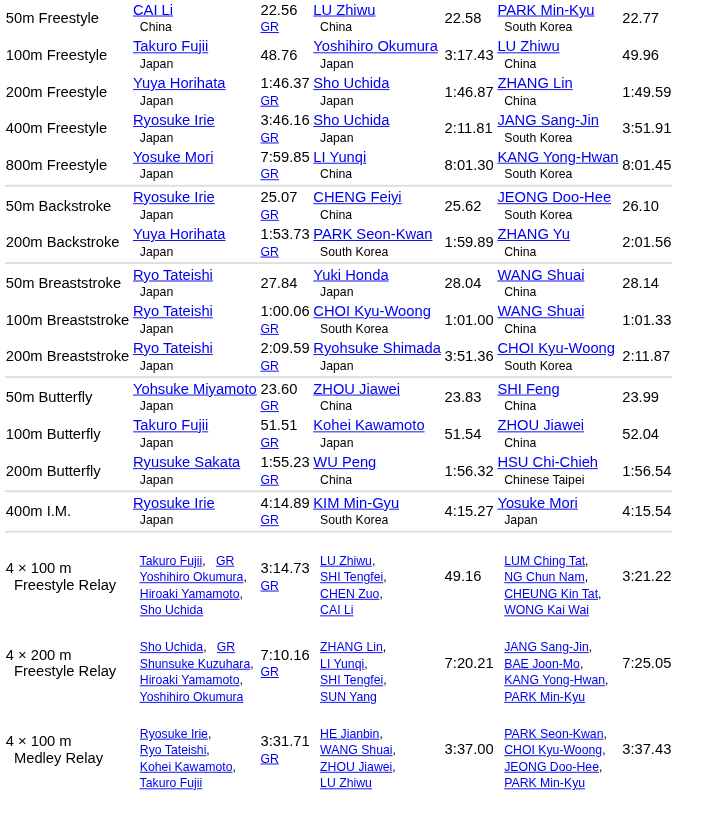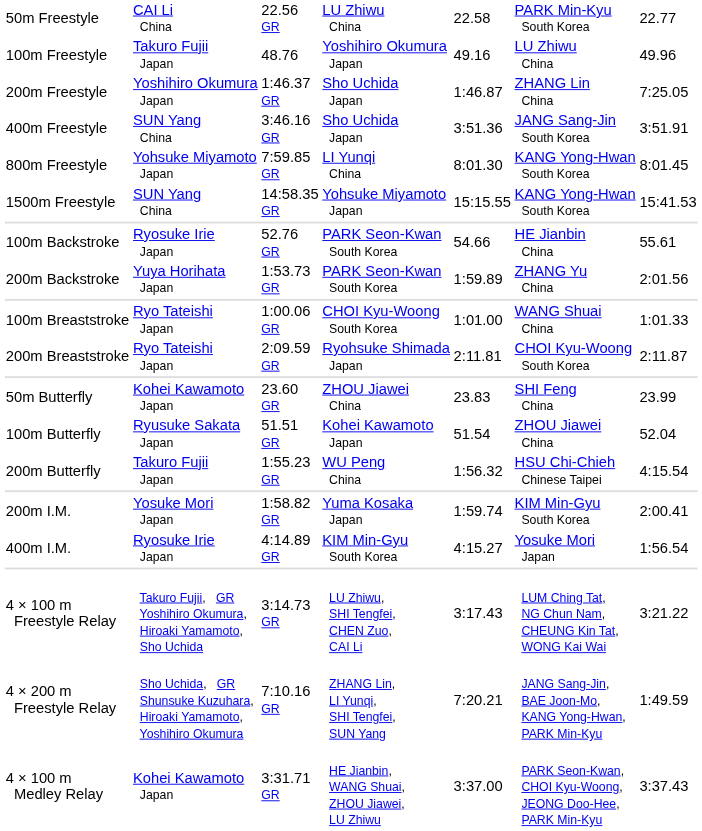 <table>
 <tr>
 <td>50m Freestyle</td>
 <td><a href='#'>CAI Li</a> <small><br>    China </small></td>
 <td>22.56 <br><small><a href='#'>GR</a></small></td>
 <td><a href='#'>LU Zhiwu</a> <small><br>    China </small></td>
 <td>22.58</td>
 <td><a href='#'>PARK Min-Kyu</a> <small><br>    South Korea </small></td>
 <td>22.77</td>
 </tr>
 <tr>
 <td>100m Freestyle</td>
 <td><a href='#'>Takuro Fujii</a> <small><br>    Japan </small></td>
 <td>48.76</td>
 <td><a href='#'>Yoshihiro Okumura</a> <small><br>    Japan </small></td>
-<td>3:17.43</td>
+<td>49.16</td>
 <td><a href='#'>LU Zhiwu</a> <small><br>    China </small></td>
 <td>49.96</td>
 </tr>
 <tr>
 <td>200m Freestyle</td>
-<td><a href='#'>Yuya Horihata</a> <small><br>    Japan </small></td>
+<td><a href='#'>Yoshihiro Okumura</a> <small><br>    Japan </small></td>
 <td>1:46.37 <br><small><a href='#'>GR</a></small></td>
 <td><a href='#'>Sho Uchida</a> <small><br>    Japan </small></td>
 <td>1:46.87</td>
 <td><a href='#'>ZHANG Lin</a> <small><br>    China </small></td>
-<td>1:49.59</td>
+<td>7:25.05</td>
 </tr>
 <tr>
 <td>400m Freestyle</td>
-<td><a href='#'>Ryosuke Irie</a> <small><br>    Japan </small></td>
+<td><a href='#'>SUN Yang</a> <small><br>    China </small></td>
 <td>3:46.16 <br><small><a href='#'>GR</a></small></td>
 <td><a href='#'>Sho Uchida</a> <small><br>    Japan </small></td>
-<td>2:11.81</td>
+<td>3:51.36</td>
 <td><a href='#'>JANG Sang-Jin</a> <small><br>    South Korea </small></td>
 <td>3:51.91</td>
 </tr>
 <tr>
 <td>800m Freestyle</td>
-<td><a href='#'>Yosuke Mori</a> <small><br>    Japan </small></td>
+<td><a href='#'>Yohsuke Miyamoto</a> <small><br>    Japan </small></td>
 <td>7:59.85 <br><small><a href='#'>GR</a></small></td>
 <td><a href='#'>LI Yunqi</a> <small><br>    China </small></td>
 <td>8:01.30</td>
 <td><a href='#'>KANG Yong-Hwan</a> <small><br>    South Korea </small></td>
 <td>8:01.45</td>
 </tr>
+<tr>
+<td>1500m Freestyle</td>
+<td><a href='#'>SUN Yang</a> <small><br>    China </small></td>
+<td>14:58.35 <br><small><a href='#'>GR</a></small></td>
+<td><a href='#'>Yohsuke Miyamoto</a> <small><br>    Japan </small></td>
+<td>15:15.55</td>
+<td><a href='#'>KANG Yong-Hwan</a> <small><br>    South Korea </small></td>
+<td>15:41.53</td>
+</tr>
 <tr bgcolor=#DDDDDD>
 <td colspan=7></td>
 </tr>
 <tr>
-<td>50m Backstroke</td>
+<td>100m Backstroke</td>
 <td><a href='#'>Ryosuke Irie</a> <small><br>    Japan </small></td>
-<td>25.07 <br><small><a href='#'>GR</a></small></td>
-<td><a href='#'>CHENG Feiyi</a> <small><br>    China </small></td>
-<td>25.62</td>
-<td><a href='#'>JEONG Doo-Hee</a> <small><br>    South Korea </small></td>
-<td>26.10</td>
+<td>52.76 <br><small><a href='#'>GR</a></small></td>
+<td><a href='#'>PARK Seon-Kwan</a> <small><br>    South Korea </small></td>
+<td>54.66</td>
+<td><a href='#'>HE Jianbin</a> <small><br>    China </small></td>
+<td>55.61</td>
 </tr>
 <tr>
 <td>200m Backstroke</td>
 <td><a href='#'>Yuya Horihata</a> <small><br>    Japan </small></td>
 <td>1:53.73 <br><small><a href='#'>GR</a></small></td>
 <td><a href='#'>PARK Seon-Kwan</a> <small><br>    South Korea </small></td>
 <td>1:59.89</td>
 <td><a href='#'>ZHANG Yu</a> <small><br>    China </small></td>
 <td>2:01.56</td>
 </tr>
 <tr bgcolor=#DDDDDD>
 <td colspan=7></td>
-</tr>
-<tr>
-<td>50m Breaststroke</td>
-<td><a href='#'>Ryo Tateishi</a> <small><br>    Japan </small></td>
-<td>27.84</td>
-<td><a href='#'>Yuki Honda</a> <small><br>    Japan </small></td>
-<td>28.04</td>
-<td><a href='#'>WANG Shuai</a> <small><br>    China </small></td>
-<td>28.14</td>
 </tr>
 <tr>
 <td>100m Breaststroke</td>
 <td><a href='#'>Ryo Tateishi</a> <small><br>    Japan </small></td>
 <td>1:00.06 <br><small><a href='#'>GR</a></small></td>
 <td><a href='#'>CHOI Kyu-Woong</a> <small><br>    South Korea </small></td>
 <td>1:01.00</td>
 <td><a href='#'>WANG Shuai</a> <small><br>    China </small></td>
 <td>1:01.33</td>
 </tr>
 <tr>
 <td>200m Breaststroke</td>
 <td><a href='#'>Ryo Tateishi</a> <small><br>    Japan </small></td>
 <td>2:09.59 <br><small><a href='#'>GR</a></small></td>
 <td><a href='#'>Ryohsuke Shimada</a> <small><br>    Japan </small></td>
-<td>3:51.36</td>
+<td>2:11.81</td>
 <td><a href='#'>CHOI Kyu-Woong</a> <small><br>    South Korea </small></td>
 <td>2:11.87</td>
 </tr>
 <tr bgcolor=#DDDDDD>
 <td colspan=7></td>
 </tr>
 <tr>
 <td>50m Butterfly</td>
-<td><a href='#'>Yohsuke Miyamoto</a> <small><br>    Japan </small></td>
+<td><a href='#'>Kohei Kawamoto</a> <small><br>    Japan </small></td>
 <td>23.60 <br><small><a href='#'>GR</a></small></td>
 <td><a href='#'>ZHOU Jiawei</a> <small><br>    China </small></td>
 <td>23.83</td>
 <td><a href='#'>SHI Feng</a> <small><br>    China </small></td>
 <td>23.99</td>
 </tr>
 <tr>
 <td>100m Butterfly</td>
-<td><a href='#'>Takuro Fujii</a> <small><br>    Japan </small></td>
+<td><a href='#'>Ryusuke Sakata</a> <small><br>    Japan </small></td>
 <td>51.51 <br><small><a href='#'>GR</a></small></td>
 <td><a href='#'>Kohei Kawamoto</a> <small><br>    Japan </small></td>
 <td>51.54</td>
 <td><a href='#'>ZHOU Jiawei</a> <small><br>    China </small></td>
 <td>52.04</td>
 </tr>
 <tr>
 <td>200m Butterfly</td>
-<td><a href='#'>Ryusuke Sakata</a> <small><br>    Japan </small></td>
+<td><a href='#'>Takuro Fujii</a> <small><br>    Japan </small></td>
 <td>1:55.23 <br><small><a href='#'>GR</a></small></td>
 <td><a href='#'>WU Peng</a> <small><br>    China </small></td>
 <td>1:56.32</td>
 <td><a href='#'>HSU Chi-Chieh</a> <small><br>    Chinese Taipei </small></td>
-<td>1:56.54</td>
+<td>4:15.54</td>
 </tr>
 <tr bgcolor=#DDDDDD>
 <td colspan=7></td>
+</tr>
+<tr>
+<td>200m I.M.</td>
+<td><a href='#'>Yosuke Mori</a> <small><br>    Japan </small></td>
+<td>1:58.82 <br><small><a href='#'>GR</a></small></td>
+<td><a href='#'>Yuma Kosaka</a> <small><br>    Japan </small></td>
+<td>1:59.74</td>
+<td><a href='#'>KIM Min-Gyu</a> <small><br>    South Korea </small></td>
+<td>2:00.41</td>
 </tr>
 <tr>
 <td>400m I.M.</td>
 <td><a href='#'>Ryosuke Irie</a> <small><br>    Japan </small></td>
 <td>4:14.89 <br><small><a href='#'>GR</a></small></td>
 <td><a href='#'>KIM Min-Gyu</a> <small><br>    South Korea </small></td>
 <td>4:15.27</td>
 <td><a href='#'>Yosuke Mori</a> <small><br>    Japan </small></td>
-<td>4:15.54</td>
+<td>1:56.54</td>
 </tr>
 <tr bgcolor=#DDDDDD>
 <td colspan=7></td>
 </tr>
 <tr>
 <td>4 × 100 m <br>   Freestyle Relay</td>
 <td> <small><br>  <a href='#'>Takuro Fujii</a>,   <a href='#'>GR</a><br>  <a href='#'>Yoshihiro Okumura</a>, <br>  <a href='#'>Hiroaki Yamamoto</a>, <br>  <a href='#'>Sho Uchida</a> </small></td>
 <td>3:14.73 <br><small><a href='#'>GR</a></small></td>
 <td> <small><br>  <a href='#'>LU Zhiwu</a>, <br>  <a href='#'>SHI Tengfei</a>, <br>  <a href='#'>CHEN Zuo</a>, <br>  <a href='#'>CAI Li</a> </small></td>
-<td>49.16</td>
+<td>3:17.43</td>
 <td> <small><br>  <a href='#'>LUM Ching Tat</a>, <br>  <a href='#'>NG Chun Nam</a>, <br>  <a href='#'>CHEUNG Kin Tat</a>, <br>  <a href='#'>WONG Kai Wai</a> </small></td>
 <td>3:21.22</td>
 </tr>
 <tr>
 <td>4 × 200 m <br>   Freestyle Relay</td>
 <td> <small><br>  <a href='#'>Sho Uchida</a>,   <a href='#'>GR</a><br>  <a href='#'>Shunsuke Kuzuhara</a>, <br>  <a href='#'>Hiroaki Yamamoto</a>, <br>  <a href='#'>Yoshihiro Okumura</a> </small></td>
 <td>7:10.16 <br><small><a href='#'>GR</a></small></td>
 <td> <small><br>  <a href='#'>ZHANG Lin</a>, <br>  <a href='#'>LI Yunqi</a>, <br>  <a href='#'>SHI Tengfei</a>, <br>  <a href='#'>SUN Yang</a> </small></td>
 <td>7:20.21</td>
 <td> <small><br>  <a href='#'>JANG Sang-Jin</a>, <br>  <a href='#'>BAE Joon-Mo</a>, <br>  <a href='#'>KANG Yong-Hwan</a>, <br>  <a href='#'>PARK Min-Kyu</a> </small></td>
-<td>7:25.05</td>
+<td>1:49.59</td>
 </tr>
 <tr>
 <td>4 × 100 m <br>   Medley Relay</td>
-<td> <small><br>  <a href='#'>Ryosuke Irie</a>, <br>  <a href='#'>Ryo Tateishi</a>, <br>  <a href='#'>Kohei Kawamoto</a>, <br>  <a href='#'>Takuro Fujii</a> </small></td>
+<td><a href='#'>Kohei Kawamoto</a> <small><br>    Japan </small></td>
 <td>3:31.71 <br><small><a href='#'>GR</a></small></td>
 <td> <small><br>  <a href='#'>HE Jianbin</a>, <br>  <a href='#'>WANG Shuai</a>, <br>  <a href='#'>ZHOU Jiawei</a>, <br>  <a href='#'>LU Zhiwu</a> </small></td>
 <td>3:37.00</td>
 <td> <small><br>  <a href='#'>PARK Seon-Kwan</a>, <br>  <a href='#'>CHOI Kyu-Woong</a>, <br>  <a href='#'>JEONG Doo-Hee</a>, <br>  <a href='#'>PARK Min-Kyu</a> </small></td>
 <td>3:37.43</td>
 </tr>
 </table>
